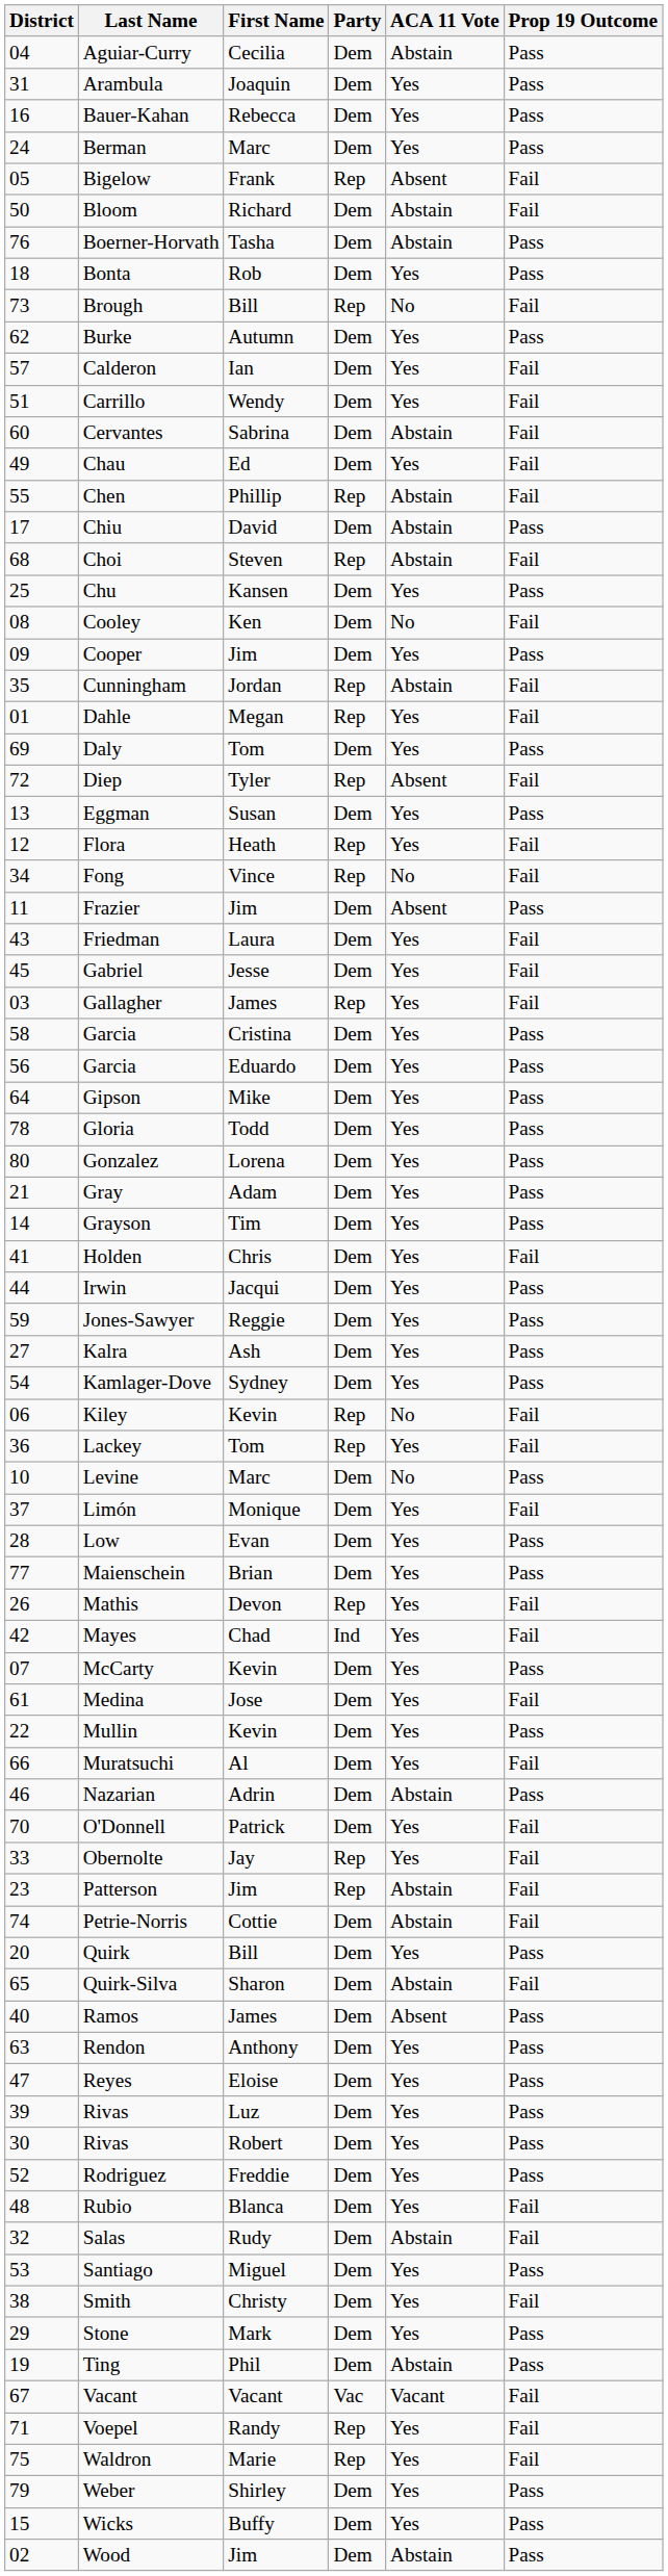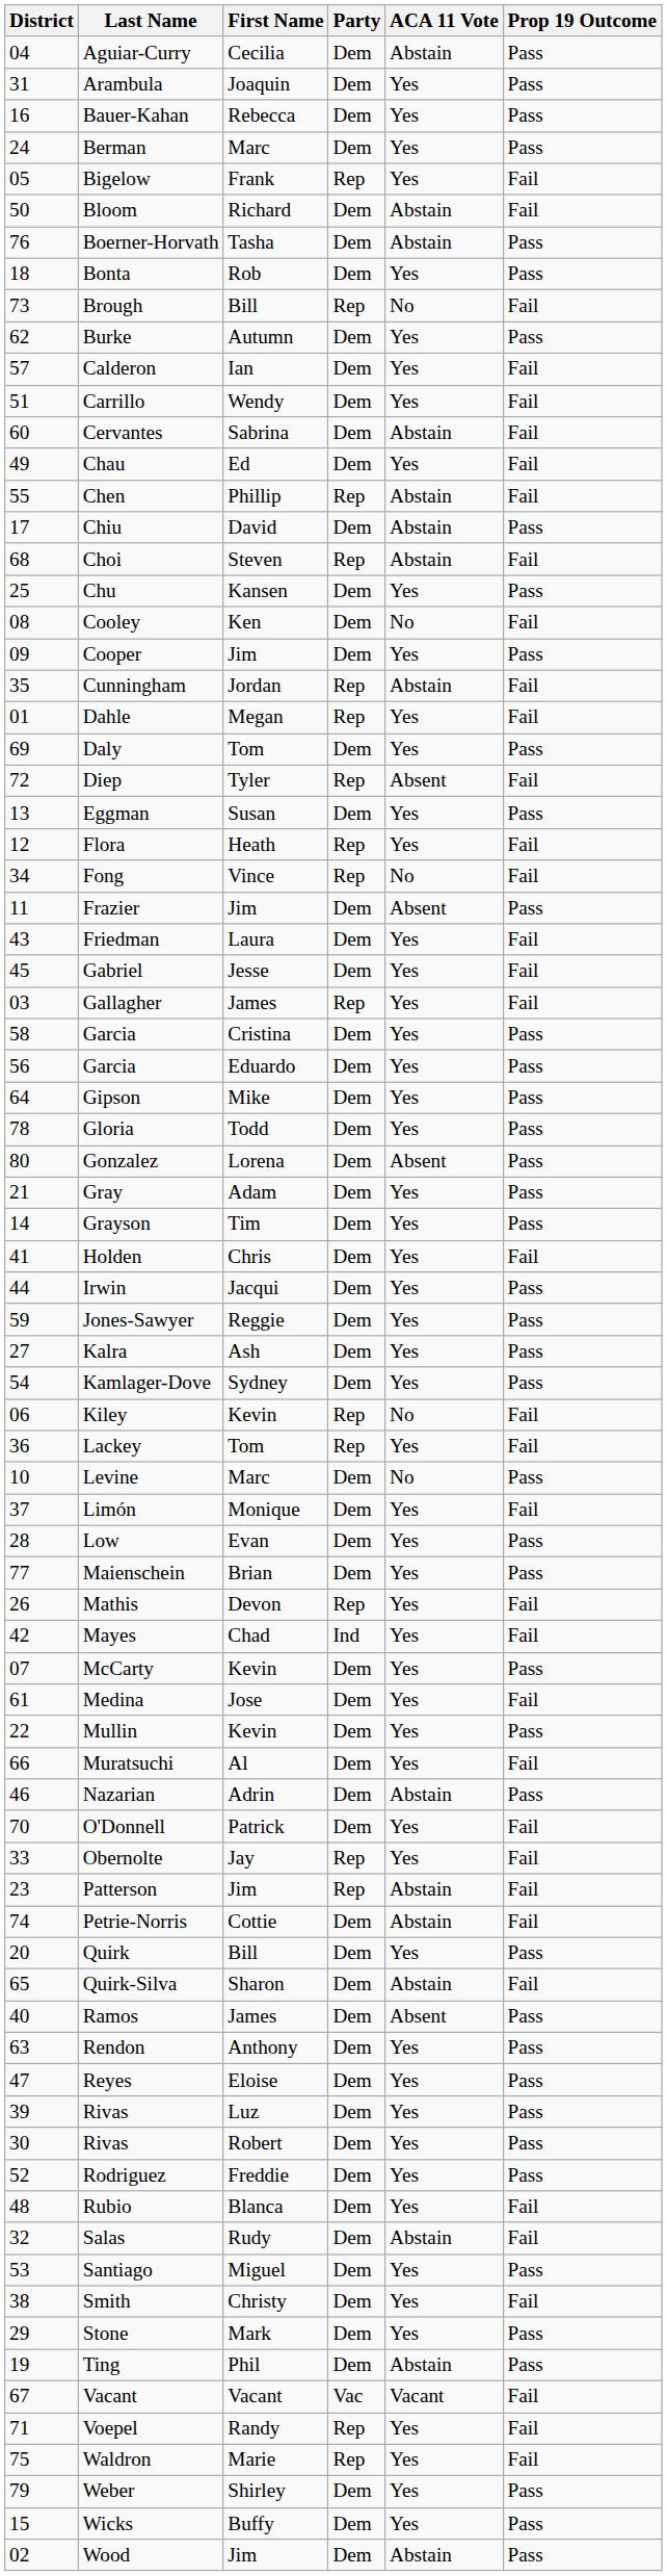 <table class="wikitable collapsible sortable">
 <tr>
 <th>District</th>
 <th>Last Name</th>
 <th>First Name</th>
 <th>Party</th>
 <th>ACA 11 Vote</th>
 <th>Prop 19 Outcome</th>
 </tr>
 <tr>
 <td>04</td>
 <td>Aguiar-Curry</td>
 <td>Cecilia</td>
 <td>Dem</td>
 <td>Abstain</td>
 <td>Pass</td>
 </tr>
 <tr>
 <td>31</td>
 <td>Arambula</td>
 <td>Joaquin</td>
 <td>Dem</td>
 <td>Yes</td>
 <td>Pass</td>
 </tr>
 <tr>
 <td>16</td>
 <td>Bauer-Kahan</td>
 <td>Rebecca</td>
 <td>Dem</td>
 <td>Yes</td>
 <td>Pass</td>
 </tr>
 <tr>
 <td>24</td>
 <td>Berman</td>
 <td>Marc</td>
 <td>Dem</td>
 <td>Yes</td>
 <td>Pass</td>
 </tr>
 <tr>
 <td>05</td>
 <td>Bigelow</td>
 <td>Frank</td>
 <td>Rep</td>
-<td>Absent</td>
+<td>Yes</td>
 <td>Fail</td>
 </tr>
 <tr>
 <td>50</td>
 <td>Bloom</td>
 <td>Richard</td>
 <td>Dem</td>
 <td>Abstain</td>
 <td>Fail</td>
 </tr>
 <tr>
 <td>76</td>
 <td>Boerner-Horvath</td>
 <td>Tasha</td>
 <td>Dem</td>
 <td>Abstain</td>
 <td>Pass</td>
 </tr>
 <tr>
 <td>18</td>
 <td>Bonta</td>
 <td>Rob</td>
 <td>Dem</td>
 <td>Yes</td>
 <td>Pass</td>
 </tr>
 <tr>
 <td>73</td>
 <td>Brough</td>
 <td>Bill</td>
 <td>Rep</td>
 <td>No</td>
 <td>Fail</td>
 </tr>
 <tr>
 <td>62</td>
 <td>Burke</td>
 <td>Autumn</td>
 <td>Dem</td>
 <td>Yes</td>
 <td>Pass</td>
 </tr>
 <tr>
 <td>57</td>
 <td>Calderon</td>
 <td>Ian</td>
 <td>Dem</td>
 <td>Yes</td>
 <td>Fail</td>
 </tr>
 <tr>
 <td>51</td>
 <td>Carrillo</td>
 <td>Wendy</td>
 <td>Dem</td>
 <td>Yes</td>
 <td>Fail</td>
 </tr>
 <tr>
 <td>60</td>
 <td>Cervantes</td>
 <td>Sabrina</td>
 <td>Dem</td>
 <td>Abstain</td>
 <td>Fail</td>
 </tr>
 <tr>
 <td>49</td>
 <td>Chau</td>
 <td>Ed</td>
 <td>Dem</td>
 <td>Yes</td>
 <td>Fail</td>
 </tr>
 <tr>
 <td>55</td>
 <td>Chen</td>
 <td>Phillip</td>
 <td>Rep</td>
 <td>Abstain</td>
 <td>Fail</td>
 </tr>
 <tr>
 <td>17</td>
 <td>Chiu</td>
 <td>David</td>
 <td>Dem</td>
 <td>Abstain</td>
 <td>Pass</td>
 </tr>
 <tr>
 <td>68</td>
 <td>Choi</td>
 <td>Steven</td>
 <td>Rep</td>
 <td>Abstain</td>
 <td>Fail</td>
 </tr>
 <tr>
 <td>25</td>
 <td>Chu</td>
 <td>Kansen</td>
 <td>Dem</td>
 <td>Yes</td>
 <td>Pass</td>
 </tr>
 <tr>
 <td>08</td>
 <td>Cooley</td>
 <td>Ken</td>
 <td>Dem</td>
 <td>No</td>
 <td>Fail</td>
 </tr>
 <tr>
 <td>09</td>
 <td>Cooper</td>
 <td>Jim</td>
 <td>Dem</td>
 <td>Yes</td>
 <td>Pass</td>
 </tr>
 <tr>
 <td>35</td>
 <td>Cunningham</td>
 <td>Jordan</td>
 <td>Rep</td>
 <td>Abstain</td>
 <td>Fail</td>
 </tr>
 <tr>
 <td>01</td>
 <td>Dahle</td>
 <td>Megan</td>
 <td>Rep</td>
 <td>Yes</td>
 <td>Fail</td>
 </tr>
 <tr>
 <td>69</td>
 <td>Daly</td>
 <td>Tom</td>
 <td>Dem</td>
 <td>Yes</td>
 <td>Pass</td>
 </tr>
 <tr>
 <td>72</td>
 <td>Diep</td>
 <td>Tyler</td>
 <td>Rep</td>
 <td>Absent</td>
 <td>Fail</td>
 </tr>
 <tr>
 <td>13</td>
 <td>Eggman</td>
 <td>Susan</td>
 <td>Dem</td>
 <td>Yes</td>
 <td>Pass</td>
 </tr>
 <tr>
 <td>12</td>
 <td>Flora</td>
 <td>Heath</td>
 <td>Rep</td>
 <td>Yes</td>
 <td>Fail</td>
 </tr>
 <tr>
 <td>34</td>
 <td>Fong</td>
 <td>Vince</td>
 <td>Rep</td>
 <td>No</td>
 <td>Fail</td>
 </tr>
 <tr>
 <td>11</td>
 <td>Frazier</td>
 <td>Jim</td>
 <td>Dem</td>
 <td>Absent</td>
 <td>Pass</td>
 </tr>
 <tr>
 <td>43</td>
 <td>Friedman</td>
 <td>Laura</td>
 <td>Dem</td>
 <td>Yes</td>
 <td>Fail</td>
 </tr>
 <tr>
 <td>45</td>
 <td>Gabriel</td>
 <td>Jesse</td>
 <td>Dem</td>
 <td>Yes</td>
 <td>Fail</td>
 </tr>
 <tr>
 <td>03</td>
 <td>Gallagher</td>
 <td>James</td>
 <td>Rep</td>
 <td>Yes</td>
 <td>Fail</td>
 </tr>
 <tr>
 <td>58</td>
 <td>Garcia</td>
 <td>Cristina</td>
 <td>Dem</td>
 <td>Yes</td>
 <td>Pass</td>
 </tr>
 <tr>
 <td>56</td>
 <td>Garcia</td>
 <td>Eduardo</td>
 <td>Dem</td>
 <td>Yes</td>
 <td>Pass</td>
 </tr>
 <tr>
 <td>64</td>
 <td>Gipson</td>
 <td>Mike</td>
 <td>Dem</td>
 <td>Yes</td>
 <td>Pass</td>
 </tr>
 <tr>
 <td>78</td>
 <td>Gloria</td>
 <td>Todd</td>
 <td>Dem</td>
 <td>Yes</td>
 <td>Pass</td>
 </tr>
 <tr>
 <td>80</td>
 <td>Gonzalez</td>
 <td>Lorena</td>
 <td>Dem</td>
-<td>Yes</td>
+<td>Absent</td>
 <td>Pass</td>
 </tr>
 <tr>
 <td>21</td>
 <td>Gray</td>
 <td>Adam</td>
 <td>Dem</td>
 <td>Yes</td>
 <td>Pass</td>
 </tr>
 <tr>
 <td>14</td>
 <td>Grayson</td>
 <td>Tim</td>
 <td>Dem</td>
 <td>Yes</td>
 <td>Pass</td>
 </tr>
 <tr>
 <td>41</td>
 <td>Holden</td>
 <td>Chris</td>
 <td>Dem</td>
 <td>Yes</td>
 <td>Fail</td>
 </tr>
 <tr>
 <td>44</td>
 <td>Irwin</td>
 <td>Jacqui</td>
 <td>Dem</td>
 <td>Yes</td>
 <td>Pass</td>
 </tr>
 <tr>
 <td>59</td>
 <td>Jones-Sawyer</td>
 <td>Reggie</td>
 <td>Dem</td>
 <td>Yes</td>
 <td>Pass</td>
 </tr>
 <tr>
 <td>27</td>
 <td>Kalra</td>
 <td>Ash</td>
 <td>Dem</td>
 <td>Yes</td>
 <td>Pass</td>
 </tr>
 <tr>
 <td>54</td>
 <td>Kamlager-Dove</td>
 <td>Sydney</td>
 <td>Dem</td>
 <td>Yes</td>
 <td>Pass</td>
 </tr>
 <tr>
 <td>06</td>
 <td>Kiley</td>
 <td>Kevin</td>
 <td>Rep</td>
 <td>No</td>
 <td>Fail</td>
 </tr>
 <tr>
 <td>36</td>
 <td>Lackey</td>
 <td>Tom</td>
 <td>Rep</td>
 <td>Yes</td>
 <td>Fail</td>
 </tr>
 <tr>
 <td>10</td>
 <td>Levine</td>
 <td>Marc</td>
 <td>Dem</td>
 <td>No</td>
 <td>Pass</td>
 </tr>
 <tr>
 <td>37</td>
 <td>Limón</td>
 <td>Monique</td>
 <td>Dem</td>
 <td>Yes</td>
 <td>Fail</td>
 </tr>
 <tr>
 <td>28</td>
 <td>Low</td>
 <td>Evan</td>
 <td>Dem</td>
 <td>Yes</td>
 <td>Pass</td>
 </tr>
 <tr>
 <td>77</td>
 <td>Maienschein</td>
 <td>Brian</td>
 <td>Dem</td>
 <td>Yes</td>
 <td>Pass</td>
 </tr>
 <tr>
 <td>26</td>
 <td>Mathis</td>
 <td>Devon</td>
 <td>Rep</td>
 <td>Yes</td>
 <td>Fail</td>
 </tr>
 <tr>
 <td>42</td>
 <td>Mayes</td>
 <td>Chad</td>
 <td>Ind</td>
 <td>Yes</td>
 <td>Fail</td>
 </tr>
 <tr>
 <td>07</td>
 <td>McCarty</td>
 <td>Kevin</td>
 <td>Dem</td>
 <td>Yes</td>
 <td>Pass</td>
 </tr>
 <tr>
 <td>61</td>
 <td>Medina</td>
 <td>Jose</td>
 <td>Dem</td>
 <td>Yes</td>
 <td>Fail</td>
 </tr>
 <tr>
 <td>22</td>
 <td>Mullin</td>
 <td>Kevin</td>
 <td>Dem</td>
 <td>Yes</td>
 <td>Pass</td>
 </tr>
 <tr>
 <td>66</td>
 <td>Muratsuchi</td>
 <td>Al</td>
 <td>Dem</td>
 <td>Yes</td>
 <td>Fail</td>
 </tr>
 <tr>
 <td>46</td>
 <td>Nazarian</td>
 <td>Adrin</td>
 <td>Dem</td>
 <td>Abstain</td>
 <td>Pass</td>
 </tr>
 <tr>
 <td>70</td>
 <td>O'Donnell</td>
 <td>Patrick</td>
 <td>Dem</td>
 <td>Yes</td>
 <td>Fail</td>
 </tr>
 <tr>
 <td>33</td>
 <td>Obernolte</td>
 <td>Jay</td>
 <td>Rep</td>
 <td>Yes</td>
 <td>Fail</td>
 </tr>
 <tr>
 <td>23</td>
 <td>Patterson</td>
 <td>Jim</td>
 <td>Rep</td>
 <td>Abstain</td>
 <td>Fail</td>
 </tr>
 <tr>
 <td>74</td>
 <td>Petrie-Norris</td>
 <td>Cottie</td>
 <td>Dem</td>
 <td>Abstain</td>
 <td>Fail</td>
 </tr>
 <tr>
 <td>20</td>
 <td>Quirk</td>
 <td>Bill</td>
 <td>Dem</td>
 <td>Yes</td>
 <td>Pass</td>
 </tr>
 <tr>
 <td>65</td>
 <td>Quirk-Silva</td>
 <td>Sharon</td>
 <td>Dem</td>
 <td>Abstain</td>
 <td>Fail</td>
 </tr>
 <tr>
 <td>40</td>
 <td>Ramos</td>
 <td>James</td>
 <td>Dem</td>
 <td>Absent</td>
 <td>Pass</td>
 </tr>
 <tr>
 <td>63</td>
 <td>Rendon</td>
 <td>Anthony</td>
 <td>Dem</td>
 <td>Yes</td>
 <td>Pass</td>
 </tr>
 <tr>
 <td>47</td>
 <td>Reyes</td>
 <td>Eloise</td>
 <td>Dem</td>
 <td>Yes</td>
 <td>Pass</td>
 </tr>
 <tr>
 <td>39</td>
 <td>Rivas</td>
 <td>Luz</td>
 <td>Dem</td>
 <td>Yes</td>
 <td>Pass</td>
 </tr>
 <tr>
 <td>30</td>
 <td>Rivas</td>
 <td>Robert</td>
 <td>Dem</td>
 <td>Yes</td>
 <td>Pass</td>
 </tr>
 <tr>
 <td>52</td>
 <td>Rodriguez</td>
 <td>Freddie</td>
 <td>Dem</td>
 <td>Yes</td>
 <td>Pass</td>
 </tr>
 <tr>
 <td>48</td>
 <td>Rubio</td>
 <td>Blanca</td>
 <td>Dem</td>
 <td>Yes</td>
 <td>Fail</td>
 </tr>
 <tr>
 <td>32</td>
 <td>Salas</td>
 <td>Rudy</td>
 <td>Dem</td>
 <td>Abstain</td>
 <td>Fail</td>
 </tr>
 <tr>
 <td>53</td>
 <td>Santiago</td>
 <td>Miguel</td>
 <td>Dem</td>
 <td>Yes</td>
 <td>Pass</td>
 </tr>
 <tr>
 <td>38</td>
 <td>Smith</td>
 <td>Christy</td>
 <td>Dem</td>
 <td>Yes</td>
 <td>Fail</td>
 </tr>
 <tr>
 <td>29</td>
 <td>Stone</td>
 <td>Mark</td>
 <td>Dem</td>
 <td>Yes</td>
 <td>Pass</td>
 </tr>
 <tr>
 <td>19</td>
 <td>Ting</td>
 <td>Phil</td>
 <td>Dem</td>
 <td>Abstain</td>
 <td>Pass</td>
 </tr>
 <tr>
 <td>67</td>
 <td>Vacant</td>
 <td>Vacant</td>
 <td>Vac</td>
 <td>Vacant</td>
 <td>Fail</td>
 </tr>
 <tr>
 <td>71</td>
 <td>Voepel</td>
 <td>Randy</td>
 <td>Rep</td>
 <td>Yes</td>
 <td>Fail</td>
 </tr>
 <tr>
 <td>75</td>
 <td>Waldron</td>
 <td>Marie</td>
 <td>Rep</td>
 <td>Yes</td>
 <td>Fail</td>
 </tr>
 <tr>
 <td>79</td>
 <td>Weber</td>
 <td>Shirley</td>
 <td>Dem</td>
 <td>Yes</td>
 <td>Pass</td>
 </tr>
 <tr>
 <td>15</td>
 <td>Wicks</td>
 <td>Buffy</td>
 <td>Dem</td>
 <td>Yes</td>
 <td>Pass</td>
 </tr>
 <tr>
 <td>02</td>
 <td>Wood</td>
 <td>Jim</td>
 <td>Dem</td>
 <td>Abstain</td>
 <td>Pass</td>
 </tr>
 </table>
